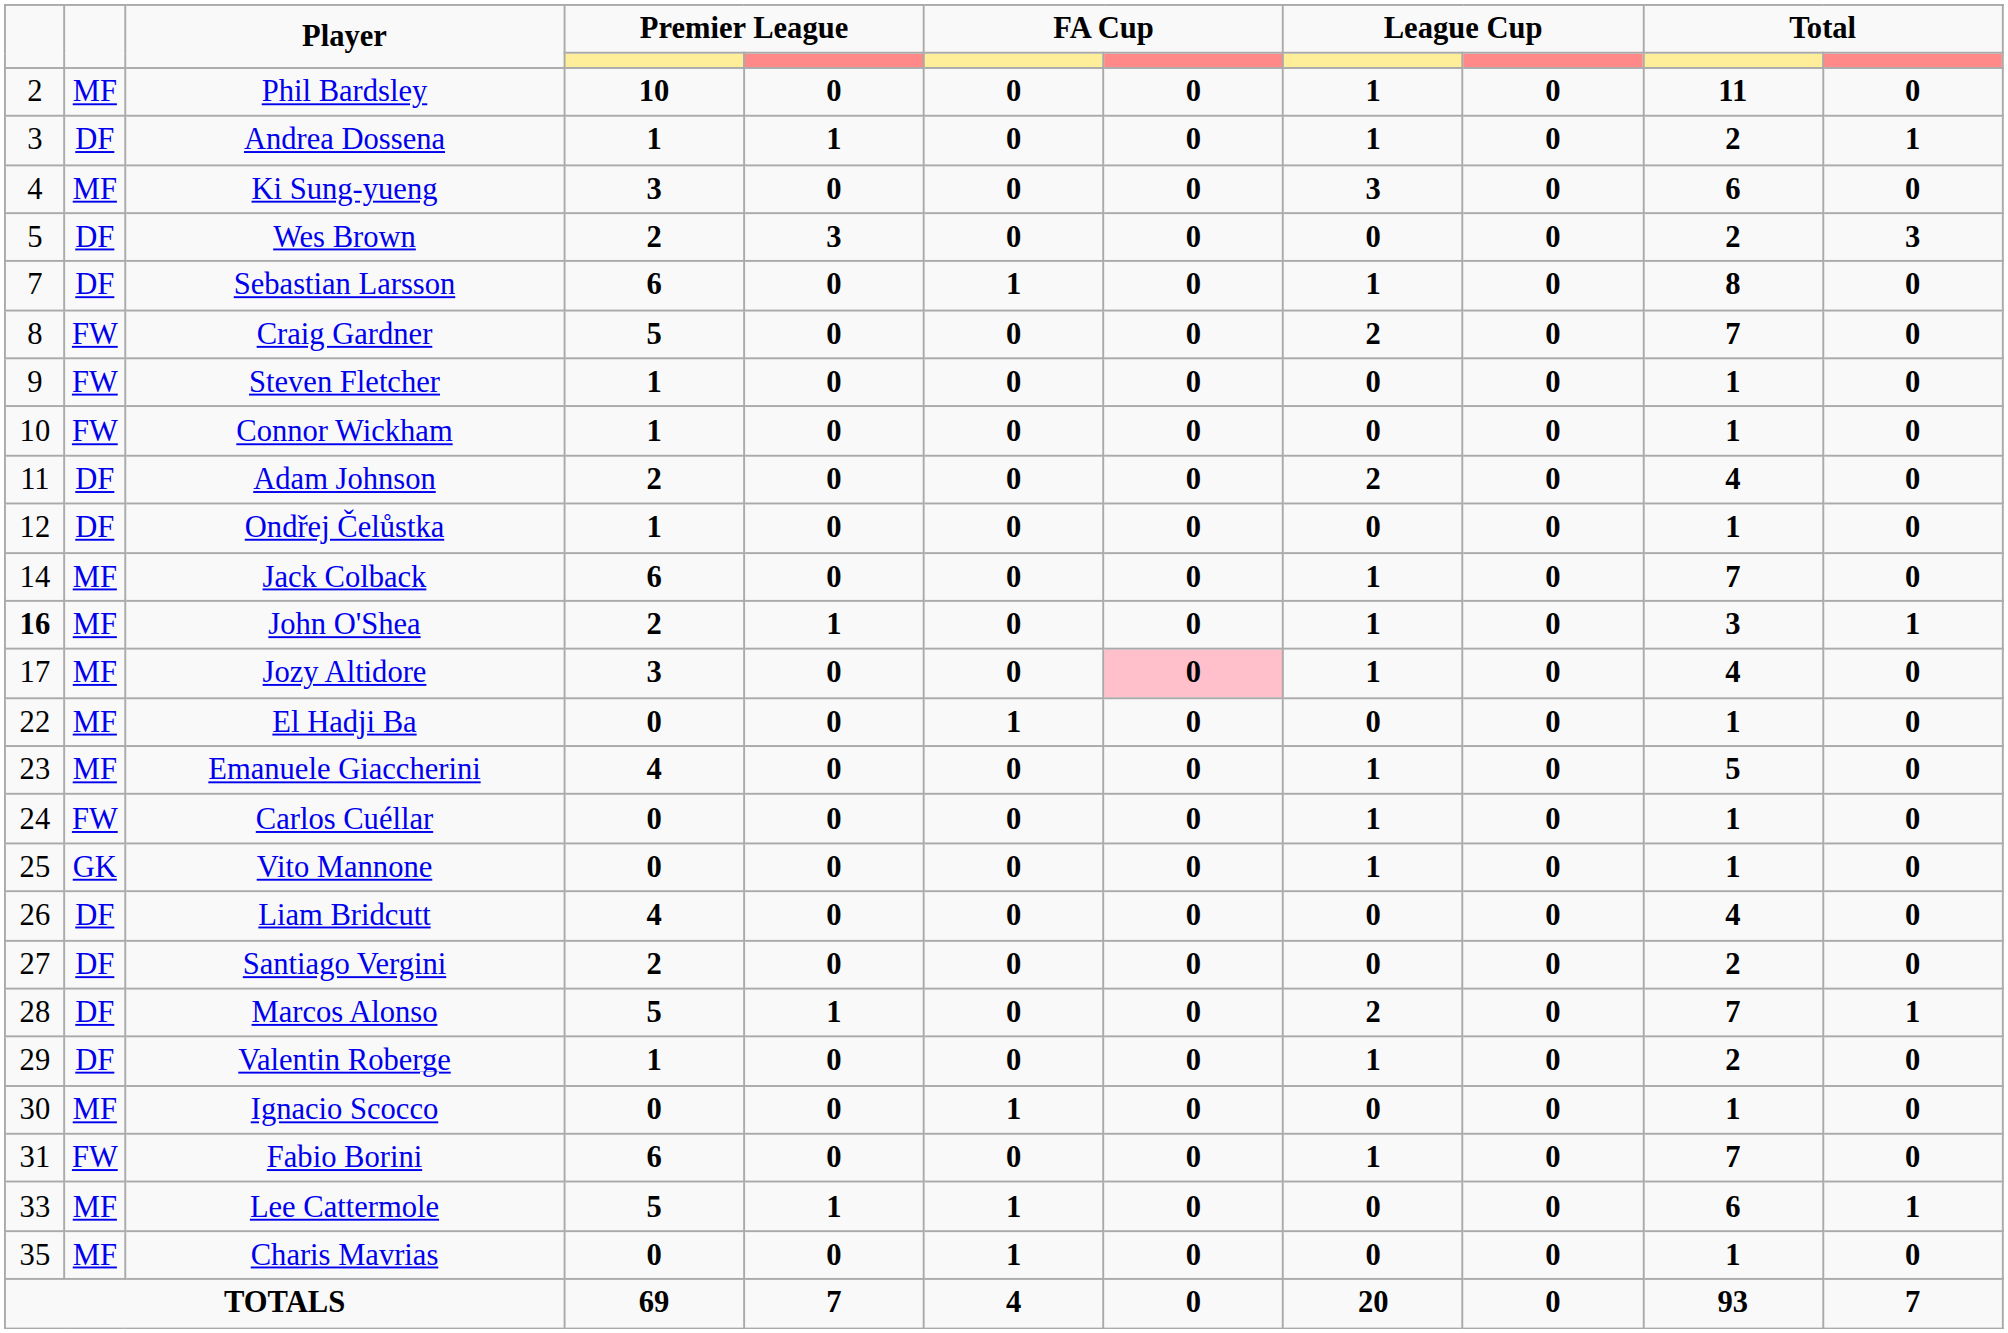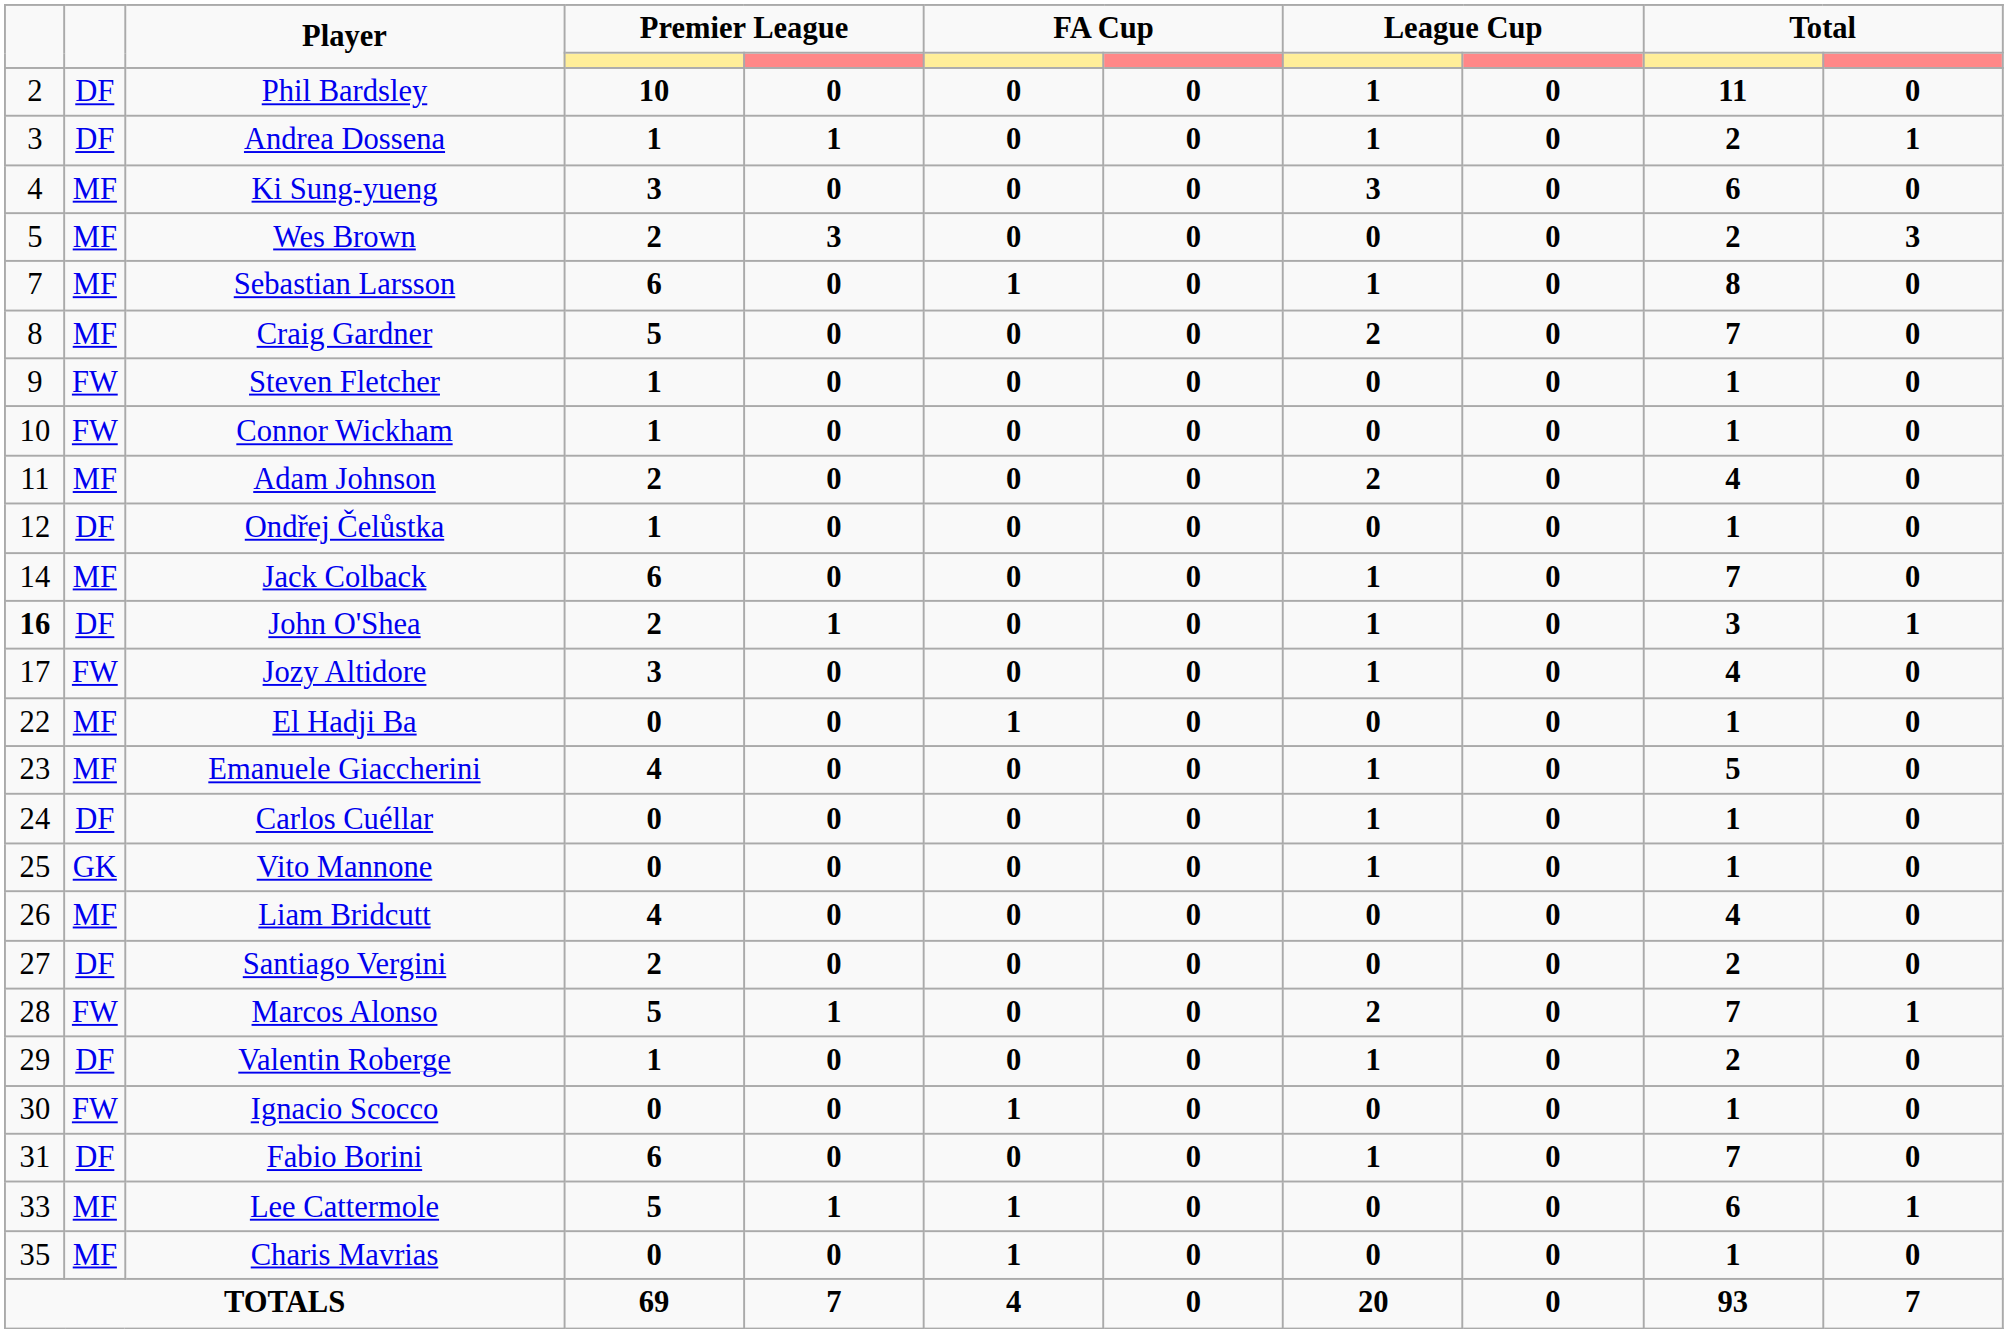 <table class="wikitable" style="text-align:center;">
 <tr style="text-align:center;">
 <td rowspan="2" style="width:3%;"><strong></strong></td>
 <td rowspan="2" style="width:3%;"><strong></strong></td>
 <td rowspan="2" style="width:22%;"><strong>Player</strong></td>
 <td colspan="2"><strong>Premier League</strong></td>
 <td colspan="2"><strong>FA Cup</strong></td>
 <td colspan="2"><strong>League Cup</strong></td>
 <td colspan="2"><strong>Total</strong></td>
 </tr>
 <tr>
 <th style="width:60px; background:#fe9;"></th>
 <th style="width:60px; background:#ff8888;"></th>
 <th style="width:60px; background:#fe9;"></th>
 <th style="width:60px; background:#ff8888;"></th>
 <th style="width:60px; background:#fe9;"></th>
 <th style="width:60px; background:#ff8888;"></th>
 <th style="width:60px; background:#fe9;"></th>
 <th style="width:60px; background:#ff8888;"></th>
 </tr>
 <tr>
 <td>2</td>
-<td><a href='#'>MF</a></td>
+<td><a href='#'>DF</a></td>
 <td><a href='#'>Phil Bardsley</a></td>
 <td><strong>10</strong></td>
 <td><strong>0</strong></td>
 <td><strong>0</strong></td>
 <td><strong>0</strong></td>
 <td><strong>1</strong></td>
 <td><strong>0</strong></td>
 <td><strong>11</strong></td>
 <td><strong>0</strong></td>
 </tr>
 <tr>
 <td>3</td>
 <td><a href='#'>DF</a></td>
 <td><a href='#'>Andrea Dossena</a></td>
 <td><strong>1</strong></td>
 <td><strong>1</strong></td>
 <td><strong>0</strong></td>
 <td><strong>0</strong></td>
 <td><strong>1</strong></td>
 <td><strong>0</strong></td>
 <td><strong>2</strong></td>
 <td><strong>1</strong></td>
 </tr>
 <tr>
 <td>4</td>
 <td><a href='#'>MF</a></td>
 <td><a href='#'>Ki Sung-yueng</a></td>
 <td><strong>3</strong></td>
 <td><strong>0</strong></td>
 <td><strong>0</strong></td>
 <td><strong>0</strong></td>
 <td><strong>3</strong></td>
 <td><strong>0</strong></td>
 <td><strong>6</strong></td>
 <td><strong>0</strong></td>
 </tr>
 <tr>
 <td>5</td>
-<td><a href='#'>DF</a></td>
+<td><a href='#'>MF</a></td>
 <td><a href='#'>Wes Brown</a></td>
 <td><strong>2</strong></td>
 <td><strong>3</strong></td>
 <td><strong>0</strong></td>
 <td><strong>0</strong></td>
 <td><strong>0</strong></td>
 <td><strong>0</strong></td>
 <td><strong>2</strong></td>
 <td><strong>3</strong></td>
 </tr>
 <tr>
 <td>7</td>
-<td><a href='#'>DF</a></td>
+<td><a href='#'>MF</a></td>
 <td><a href='#'>Sebastian Larsson</a></td>
 <td><strong>6</strong></td>
 <td><strong>0</strong></td>
 <td><strong>1</strong></td>
 <td><strong>0</strong></td>
 <td><strong>1</strong></td>
 <td><strong>0</strong></td>
 <td><strong>8</strong></td>
 <td><strong>0</strong></td>
 </tr>
 <tr>
 <td>8</td>
-<td><a href='#'>FW</a></td>
+<td><a href='#'>MF</a></td>
 <td><a href='#'>Craig Gardner</a></td>
 <td><strong>5</strong></td>
 <td><strong>0</strong></td>
 <td><strong>0</strong></td>
 <td><strong>0</strong></td>
 <td><strong>2</strong></td>
 <td><strong>0</strong></td>
 <td><strong>7</strong></td>
 <td><strong>0</strong></td>
 </tr>
 <tr>
 <td>9</td>
 <td><a href='#'>FW</a></td>
 <td><a href='#'>Steven Fletcher</a></td>
 <td><strong>1</strong></td>
 <td><strong>0</strong></td>
 <td><strong>0</strong></td>
 <td><strong>0</strong></td>
 <td><strong>0</strong></td>
 <td><strong>0</strong></td>
 <td><strong>1</strong></td>
 <td><strong>0</strong></td>
 </tr>
 <tr>
 <td>10</td>
 <td><a href='#'>FW</a></td>
 <td><a href='#'>Connor Wickham</a></td>
 <td><strong>1</strong></td>
 <td><strong>0</strong></td>
 <td><strong>0</strong></td>
 <td><strong>0</strong></td>
 <td><strong>0</strong></td>
 <td><strong>0</strong></td>
 <td><strong>1</strong></td>
 <td><strong>0</strong></td>
 </tr>
 <tr>
 <td>11</td>
-<td><a href='#'>DF</a></td>
+<td><a href='#'>MF</a></td>
 <td><a href='#'>Adam Johnson</a></td>
 <td><strong>2</strong></td>
 <td><strong>0</strong></td>
 <td><strong>0</strong></td>
 <td><strong>0</strong></td>
 <td><strong>2</strong></td>
 <td><strong>0</strong></td>
 <td><strong>4</strong></td>
 <td><strong>0</strong></td>
 </tr>
 <tr>
 <td>12</td>
 <td><a href='#'>DF</a></td>
 <td><a href='#'>Ondřej Čelůstka</a></td>
 <td><strong>1</strong></td>
 <td><strong>0</strong></td>
 <td><strong>0</strong></td>
 <td><strong>0</strong></td>
 <td><strong>0</strong></td>
 <td><strong>0</strong></td>
 <td><strong>1</strong></td>
 <td><strong>0</strong></td>
 </tr>
 <tr>
 <td>14</td>
 <td><a href='#'>MF</a></td>
 <td><a href='#'>Jack Colback</a></td>
 <td><strong>6</strong></td>
 <td><strong>0</strong></td>
 <td><strong>0</strong></td>
 <td><strong>0</strong></td>
 <td><strong>1</strong></td>
 <td><strong>0</strong></td>
 <td><strong>7</strong></td>
 <td><strong>0</strong></td>
 </tr>
 <tr>
 <td><strong>16</strong></td>
-<td><a href='#'>MF</a></td>
+<td><a href='#'>DF</a></td>
 <td><a href='#'>John O'Shea</a></td>
 <td><strong>2</strong></td>
 <td><strong>1</strong></td>
 <td><strong>0</strong></td>
 <td><strong>0</strong></td>
 <td><strong>1</strong></td>
 <td><strong>0</strong></td>
 <td><strong>3</strong></td>
 <td><strong>1</strong></td>
 </tr>
 <tr>
 <td>17</td>
-<td><a href='#'>MF</a></td>
+<td><a href='#'>FW</a></td>
 <td><a href='#'>Jozy Altidore</a></td>
 <td><strong>3</strong></td>
 <td><strong>0</strong></td>
 <td><strong>0</strong></td>
-<td style="background: pink;"><strong>0</strong></td>
+<td><strong>0</strong></td>
 <td><strong>1</strong></td>
 <td><strong>0</strong></td>
 <td><strong>4</strong></td>
 <td><strong>0</strong></td>
 </tr>
 <tr>
 <td>22</td>
 <td><a href='#'>MF</a></td>
 <td><a href='#'>El Hadji Ba</a></td>
 <td><strong>0</strong></td>
 <td><strong>0</strong></td>
 <td><strong>1</strong></td>
 <td><strong>0</strong></td>
 <td><strong>0</strong></td>
 <td><strong>0</strong></td>
 <td><strong>1</strong></td>
 <td><strong>0</strong></td>
 </tr>
 <tr>
 <td>23</td>
 <td><a href='#'>MF</a></td>
 <td><a href='#'>Emanuele Giaccherini</a></td>
 <td><strong>4</strong></td>
 <td><strong>0</strong></td>
 <td><strong>0</strong></td>
 <td><strong>0</strong></td>
 <td><strong>1</strong></td>
 <td><strong>0</strong></td>
 <td><strong>5</strong></td>
 <td><strong>0</strong></td>
 </tr>
 <tr>
 <td>24</td>
-<td><a href='#'>FW</a></td>
+<td><a href='#'>DF</a></td>
 <td><a href='#'>Carlos Cuéllar</a></td>
 <td><strong>0</strong></td>
 <td><strong>0</strong></td>
 <td><strong>0</strong></td>
 <td><strong>0</strong></td>
 <td><strong>1</strong></td>
 <td><strong>0</strong></td>
 <td><strong>1</strong></td>
 <td><strong>0</strong></td>
 </tr>
 <tr>
 <td>25</td>
 <td><a href='#'>GK</a></td>
 <td><a href='#'>Vito Mannone</a></td>
 <td><strong>0</strong></td>
 <td><strong>0</strong></td>
 <td><strong>0</strong></td>
 <td><strong>0</strong></td>
 <td><strong>1</strong></td>
 <td><strong>0</strong></td>
 <td><strong>1</strong></td>
 <td><strong>0</strong></td>
 </tr>
 <tr>
 <td>26</td>
-<td><a href='#'>DF</a></td>
+<td><a href='#'>MF</a></td>
 <td><a href='#'>Liam Bridcutt</a></td>
 <td><strong>4</strong></td>
 <td><strong>0</strong></td>
 <td><strong>0</strong></td>
 <td><strong>0</strong></td>
 <td><strong>0</strong></td>
 <td><strong>0</strong></td>
 <td><strong>4</strong></td>
 <td><strong>0</strong></td>
 </tr>
 <tr>
 <td>27</td>
 <td><a href='#'>DF</a></td>
 <td><a href='#'>Santiago Vergini</a></td>
 <td><strong>2</strong></td>
 <td><strong>0</strong></td>
 <td><strong>0</strong></td>
 <td><strong>0</strong></td>
 <td><strong>0</strong></td>
 <td><strong>0</strong></td>
 <td><strong>2</strong></td>
 <td><strong>0</strong></td>
 </tr>
 <tr>
 <td>28</td>
-<td><a href='#'>DF</a></td>
+<td><a href='#'>FW</a></td>
 <td><a href='#'>Marcos Alonso</a></td>
 <td><strong>5</strong></td>
 <td><strong>1</strong></td>
 <td><strong>0</strong></td>
 <td><strong>0</strong></td>
 <td><strong>2</strong></td>
 <td><strong>0</strong></td>
 <td><strong>7</strong></td>
 <td><strong>1</strong></td>
 </tr>
 <tr>
 <td>29</td>
 <td><a href='#'>DF</a></td>
 <td><a href='#'>Valentin Roberge</a></td>
 <td><strong>1</strong></td>
 <td><strong>0</strong></td>
 <td><strong>0</strong></td>
 <td><strong>0</strong></td>
 <td><strong>1</strong></td>
 <td><strong>0</strong></td>
 <td><strong>2</strong></td>
 <td><strong>0</strong></td>
 </tr>
 <tr>
 <td>30</td>
-<td><a href='#'>MF</a></td>
+<td><a href='#'>FW</a></td>
 <td><a href='#'>Ignacio Scocco</a></td>
 <td><strong>0</strong></td>
 <td><strong>0</strong></td>
 <td><strong>1</strong></td>
 <td><strong>0</strong></td>
 <td><strong>0</strong></td>
 <td><strong>0</strong></td>
 <td><strong>1</strong></td>
 <td><strong>0</strong></td>
 </tr>
 <tr>
 <td>31</td>
-<td><a href='#'>FW</a></td>
+<td><a href='#'>DF</a></td>
 <td><a href='#'>Fabio Borini</a></td>
 <td><strong>6</strong></td>
 <td><strong>0</strong></td>
 <td><strong>0</strong></td>
 <td><strong>0</strong></td>
 <td><strong>1</strong></td>
 <td><strong>0</strong></td>
 <td><strong>7</strong></td>
 <td><strong>0</strong></td>
 </tr>
 <tr>
 <td>33</td>
 <td><a href='#'>MF</a></td>
 <td><a href='#'>Lee Cattermole</a></td>
 <td><strong>5</strong></td>
 <td><strong>1</strong></td>
 <td><strong>1</strong></td>
 <td><strong>0</strong></td>
 <td><strong>0</strong></td>
 <td><strong>0</strong></td>
 <td><strong>6</strong></td>
 <td><strong>1</strong></td>
 </tr>
 <tr>
 <td>35</td>
 <td><a href='#'>MF</a></td>
 <td><a href='#'>Charis Mavrias</a></td>
 <td><strong>0</strong></td>
 <td><strong>0</strong></td>
 <td><strong>1</strong></td>
 <td><strong>0</strong></td>
 <td><strong>0</strong></td>
 <td><strong>0</strong></td>
 <td><strong>1</strong></td>
 <td><strong>0</strong></td>
 </tr>
 <tr>
 <td colspan="3"><strong>TOTALS</strong></td>
 <td><strong>69</strong></td>
 <td><strong>7</strong></td>
 <td><strong>4</strong></td>
 <td><strong>0</strong></td>
 <td><strong>20</strong></td>
 <td><strong>0</strong></td>
 <td><strong>93</strong></td>
 <td><strong>7</strong></td>
 </tr>
 </table>
